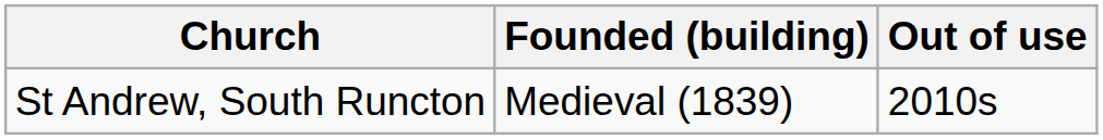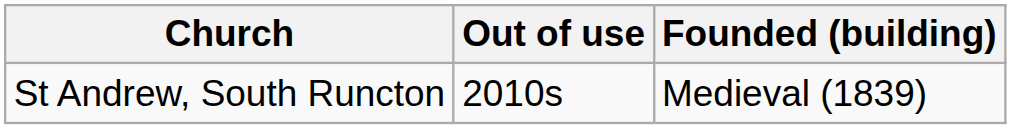 <table class="wikitable">
 <tr>
 <th>Church</th>
+<th>Out of use</th>
 <th>Founded (building)</th>
-<th>Out of use</th>
 </tr>
 <tr>
 <td>St Andrew, South Runcton</td>
+<td>2010s</td>
 <td>Medieval (1839)</td>
-<td>2010s</td>
 </tr>
 </table>
